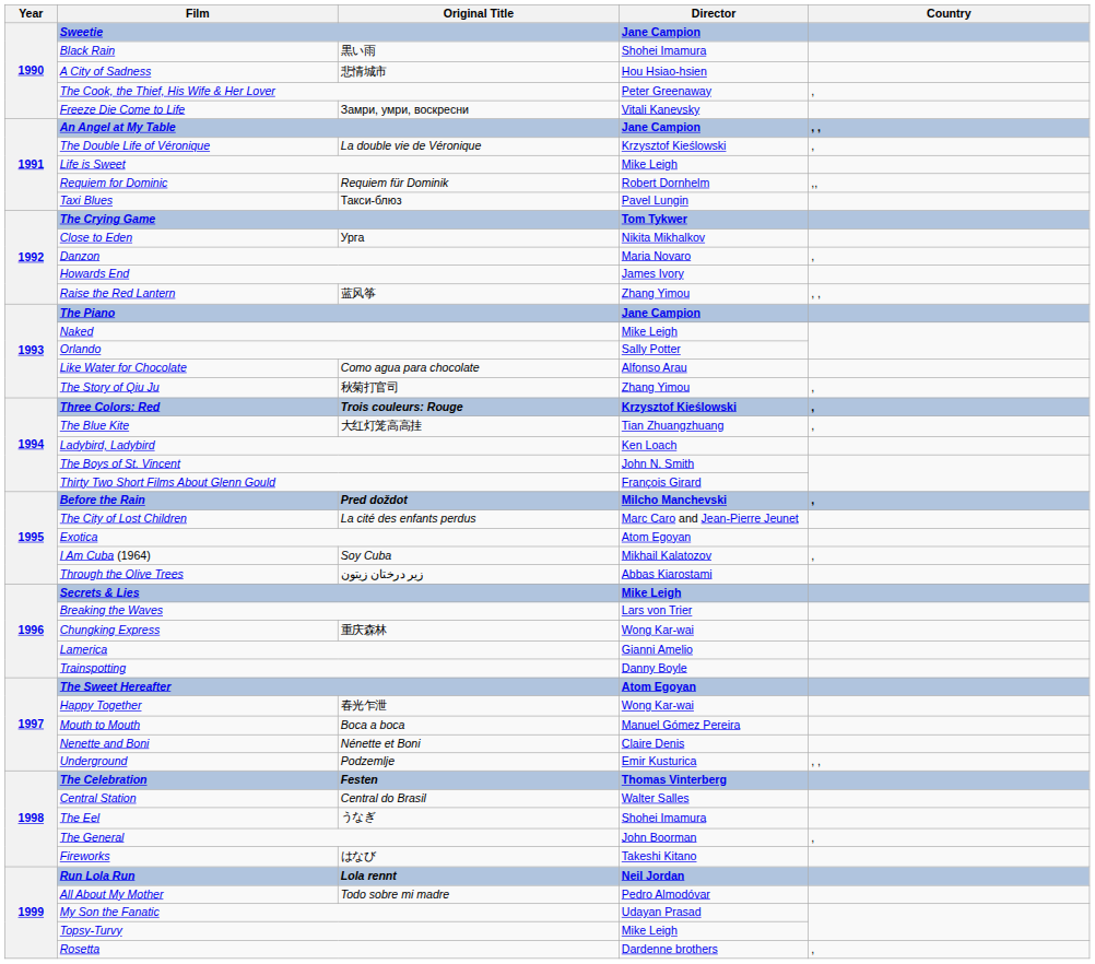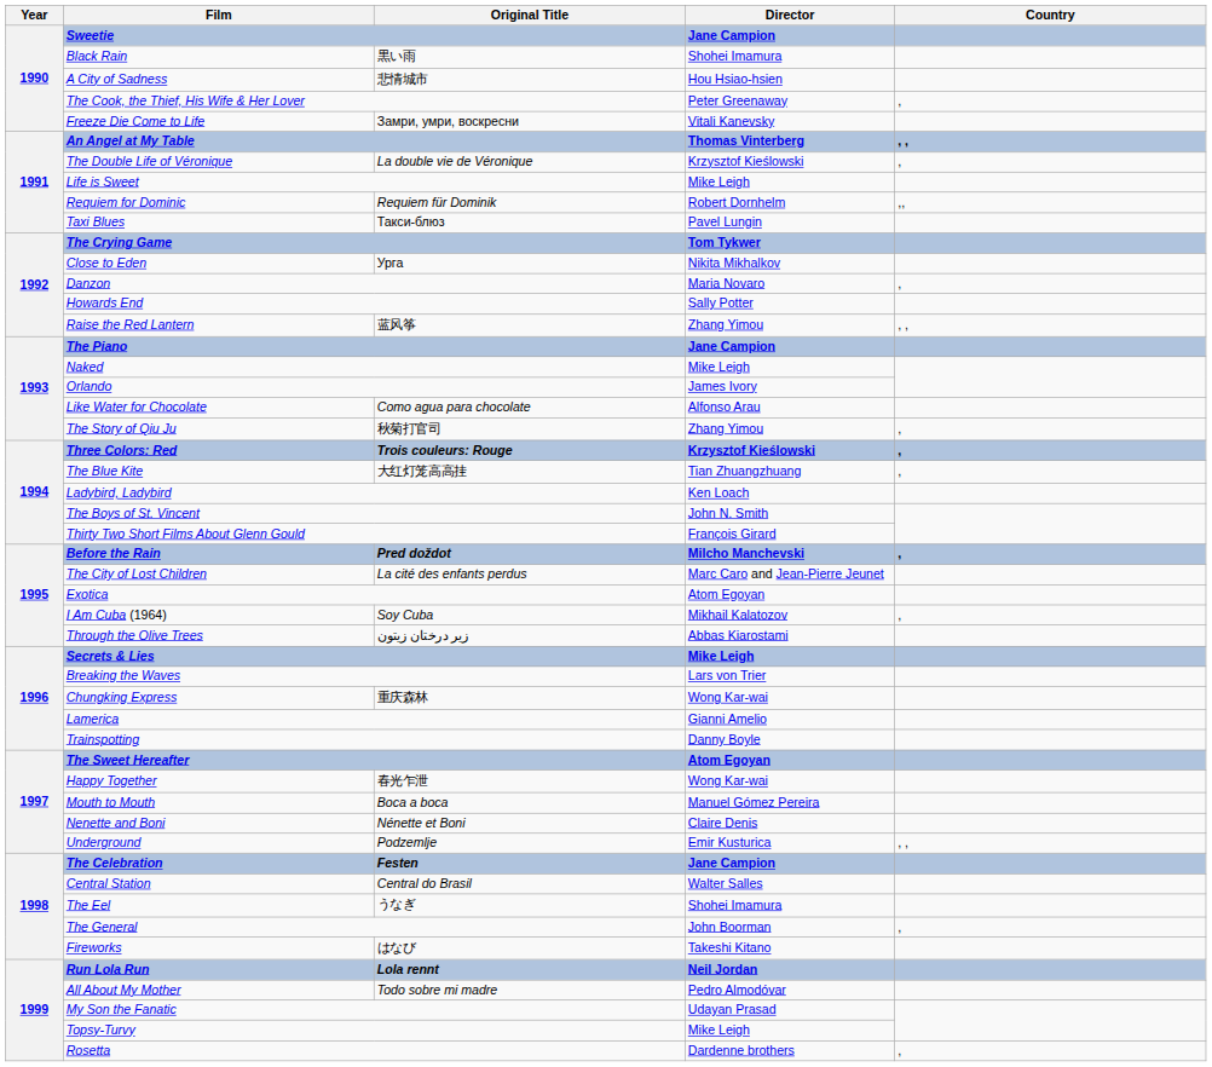 <table class="wikitable" width="95%" cellpadding="5">
 <tr>
 <th width="50">Year</th>
 <th width="300">Film</th>
 <th width="300">Original Title</th>
 <th width="200">Director</th>
 <th width="300">Country</th>
 </tr>
 <tr>
 <th rowspan="5" style="text-align:center;"><a href='#'>1990</a></th>
 <td colspan="2" style="background:#B0C4DE;"><strong><em><a href='#'>Sweetie</a></em></strong></td>
 <td style="background:#B0C4DE;"><strong><a href='#'>Jane Campion</a></strong></td>
 <td style="background:#B0C4DE;"><strong></strong></td>
 </tr>
 <tr>
 <td><em><a href='#'>Black Rain</a></em></td>
 <td>黒い雨</td>
 <td><a href='#'>Shohei Imamura</a></td>
 <td></td>
 </tr>
 <tr>
 <td><em><a href='#'>A City of Sadness</a></em></td>
 <td>悲情城市</td>
 <td><a href='#'>Hou Hsiao-hsien</a></td>
 <td></td>
 </tr>
 <tr>
 <td colspan="2"><em><a href='#'>The Cook, the Thief, His Wife & Her Lover</a></em></td>
 <td><a href='#'>Peter Greenaway</a></td>
 <td>, </td>
 </tr>
 <tr>
 <td><em><a href='#'>Freeze Die Come to Life</a></em></td>
 <td>Замри, умри, воскресни</td>
 <td><a href='#'>Vitali Kanevsky</a></td>
 <td></td>
 </tr>
 <tr>
 <th rowspan="5" style="text-align:center;"><a href='#'>1991</a></th>
 <td colspan="2" style="background:#B0C4DE;"><strong><em><a href='#'>An Angel at My Table</a></em></strong></td>
-<td style="background:#B0C4DE;"><strong><a href='#'>Jane Campion</a></strong></td>
+<td style="background:#B0C4DE;"><strong><a href='#'>Thomas Vinterberg</a></strong></td>
 <td style="background:#B0C4DE;"><strong>, , </strong></td>
 </tr>
 <tr>
 <td><em><a href='#'>The Double Life of Véronique</a></em></td>
 <td><em>La double vie de Véronique</em></td>
 <td><a href='#'>Krzysztof Kieślowski</a></td>
 <td>, </td>
 </tr>
 <tr>
 <td colspan="2"><em><a href='#'>Life is Sweet</a></em></td>
 <td><a href='#'>Mike Leigh</a></td>
 <td></td>
 </tr>
 <tr>
 <td><em><a href='#'>Requiem for Dominic</a></em></td>
 <td><em>Requiem für Dominik</em></td>
 <td><a href='#'>Robert Dornhelm</a></td>
 <td>,, </td>
 </tr>
 <tr>
 <td><em><a href='#'>Taxi Blues</a></em></td>
 <td>Такси-блюз</td>
 <td><a href='#'>Pavel Lungin</a></td>
 <td></td>
 </tr>
 <tr>
 <th rowspan="5" style="text-align:center;"><a href='#'>1992</a></th>
 <td colspan="2" style="background:#B0C4DE;"><strong><em><a href='#'>The Crying Game</a></em></strong></td>
 <td style="background:#B0C4DE;"><strong><a href='#'>Tom Tykwer</a></strong></td>
 <td style="background:#B0C4DE;"><strong></strong></td>
 </tr>
 <tr>
 <td><em><a href='#'>Close to Eden</a></em></td>
 <td>Урга</td>
 <td><a href='#'>Nikita Mikhalkov</a></td>
 <td></td>
 </tr>
 <tr>
 <td colspan="2"><em><a href='#'>Danzon</a></em></td>
 <td><a href='#'>Maria Novaro</a></td>
 <td>, </td>
 </tr>
 <tr>
 <td colspan="2"><em><a href='#'>Howards End</a></em></td>
-<td><a href='#'>James Ivory</a></td>
+<td><a href='#'>Sally Potter</a></td>
 <td></td>
 </tr>
 <tr>
 <td><em><a href='#'>Raise the Red Lantern</a></em></td>
 <td>蓝风筝</td>
 <td><a href='#'>Zhang Yimou</a></td>
 <td>, , </td>
 </tr>
 <tr>
 <th rowspan="5" style="text-align:center;"><a href='#'>1993</a></th>
 <td colspan="2" style="background:#B0C4DE;"><strong><em><a href='#'>The Piano</a></em></strong></td>
 <td style="background:#B0C4DE;"><strong><a href='#'>Jane Campion</a></strong></td>
 <td style="background:#B0C4DE;"><strong></strong></td>
 </tr>
 <tr>
 <td colspan="2"><em><a href='#'>Naked</a></em></td>
 <td><a href='#'>Mike Leigh</a></td>
 <td rowspan="2"></td>
 </tr>
 <tr>
 <td colspan="2"><em><a href='#'>Orlando</a></em></td>
-<td><a href='#'>Sally Potter</a></td>
+<td><a href='#'>James Ivory</a></td>
 </tr>
 <tr>
 <td><em><a href='#'>Like Water for Chocolate</a></em></td>
 <td><em>Como agua para chocolate</em></td>
 <td><a href='#'>Alfonso Arau</a></td>
 <td></td>
 </tr>
 <tr>
 <td><em><a href='#'>The Story of Qiu Ju</a></em></td>
 <td>秋菊打官司</td>
 <td><a href='#'>Zhang Yimou</a></td>
 <td>, </td>
 </tr>
 <tr>
 <th rowspan="5" style="text-align:center;"><a href='#'>1994</a></th>
 <td style="background:#B0C4DE;"><strong><em><a href='#'>Three Colors: Red</a></em></strong></td>
 <td style="background:#B0C4DE;"><strong><em>Trois couleurs: Rouge</em></strong></td>
 <td style="background:#B0C4DE;"><strong><a href='#'>Krzysztof Kieślowski</a></strong></td>
 <td style="background:#B0C4DE;"><strong>, </strong></td>
 </tr>
 <tr>
 <td><em><a href='#'>The Blue Kite</a></em></td>
 <td>大红灯笼高高挂</td>
 <td><a href='#'>Tian Zhuangzhuang</a></td>
 <td>, </td>
 </tr>
 <tr>
 <td colspan="2"><em><a href='#'>Ladybird, Ladybird</a></em></td>
 <td><a href='#'>Ken Loach</a></td>
 <td></td>
 </tr>
 <tr>
 <td colspan="2"><em><a href='#'>The Boys of St. Vincent</a></em></td>
 <td><a href='#'>John N. Smith</a></td>
 <td rowspan="2"></td>
 </tr>
 <tr>
 <td colspan="2"><em><a href='#'>Thirty Two Short Films About Glenn Gould</a></em></td>
 <td><a href='#'>François Girard</a></td>
 </tr>
 <tr>
 <th rowspan="5" style="text-align:center;"><a href='#'>1995</a></th>
 <td style="background:#B0C4DE;"><strong><em><a href='#'>Before the Rain</a></em></strong></td>
 <td style="background:#B0C4DE;"><strong><em>Pred doždot</em></strong></td>
 <td style="background:#B0C4DE;"><strong><a href='#'>Milcho Manchevski</a></strong></td>
 <td style="background:#B0C4DE;"><strong>, </strong></td>
 </tr>
 <tr>
 <td><em><a href='#'>The City of Lost Children</a></em></td>
 <td><em>La cité des enfants perdus</em></td>
 <td><a href='#'>Marc Caro</a> and <a href='#'>Jean-Pierre Jeunet</a></td>
 <td></td>
 </tr>
 <tr>
 <td colspan="2"><em><a href='#'>Exotica</a></em></td>
 <td><a href='#'>Atom Egoyan</a></td>
 <td></td>
 </tr>
 <tr>
 <td><em><a href='#'>I Am Cuba</a></em> (1964)</td>
 <td><em>Soy Cuba</em></td>
 <td><a href='#'>Mikhail Kalatozov</a></td>
 <td>, </td>
 </tr>
 <tr>
 <td><em><a href='#'>Through the Olive Trees</a></em></td>
 <td>زیر درختان زیتون</td>
 <td><a href='#'>Abbas Kiarostami</a></td>
 <td></td>
 </tr>
 <tr>
 <th rowspan="5" style="text-align:center;"><a href='#'>1996</a></th>
 <td colspan="2" style="background:#B0C4DE;"><strong><em><a href='#'>Secrets & Lies</a></em></strong></td>
 <td style="background:#B0C4DE;"><strong><a href='#'>Mike Leigh</a></strong></td>
 <td style="background:#B0C4DE;"><strong></strong></td>
 </tr>
 <tr>
 <td colspan="2"><em><a href='#'>Breaking the Waves</a></em></td>
 <td><a href='#'>Lars von Trier</a></td>
 <td></td>
 </tr>
 <tr>
 <td><em><a href='#'>Chungking Express</a></em></td>
 <td>重庆森林</td>
 <td><a href='#'>Wong Kar-wai</a></td>
 <td></td>
 </tr>
 <tr>
 <td colspan="2"><em><a href='#'>Lamerica</a></em></td>
 <td><a href='#'>Gianni Amelio</a></td>
 <td></td>
 </tr>
 <tr>
 <td colspan="2"><em><a href='#'>Trainspotting</a></em></td>
 <td><a href='#'>Danny Boyle</a></td>
 <td></td>
 </tr>
 <tr>
 <th rowspan="5" style="text-align:center;"><a href='#'>1997</a></th>
 <td colspan="2" style="background:#B0C4DE;"><strong><em><a href='#'>The Sweet Hereafter</a></em></strong></td>
 <td style="background:#B0C4DE;"><strong><a href='#'>Atom Egoyan</a></strong></td>
 <td style="background:#B0C4DE;"><strong></strong></td>
 </tr>
 <tr>
 <td><em><a href='#'>Happy Together</a></em></td>
 <td>春光乍泄</td>
 <td><a href='#'>Wong Kar-wai</a></td>
 <td></td>
 </tr>
 <tr>
 <td><em><a href='#'>Mouth to Mouth</a></em></td>
 <td><em>Boca a boca</em></td>
 <td><a href='#'>Manuel Gómez Pereira</a></td>
 <td></td>
 </tr>
 <tr>
 <td><em><a href='#'>Nenette and Boni</a></em></td>
 <td><em>Nénette et Boni</em></td>
 <td><a href='#'>Claire Denis</a></td>
 <td></td>
 </tr>
 <tr>
 <td><em><a href='#'>Underground</a></em></td>
 <td><em>Podzemlje</em></td>
 <td><a href='#'>Emir Kusturica</a></td>
 <td>, , </td>
 </tr>
 <tr>
 <th rowspan="5" style="text-align:center;"><a href='#'>1998</a></th>
 <td style="background:#B0C4DE;"><strong><em><a href='#'>The Celebration</a></em></strong></td>
 <td style="background:#B0C4DE;"><strong><em>Festen</em></strong></td>
-<td style="background:#B0C4DE;"><strong><a href='#'>Thomas Vinterberg</a></strong></td>
+<td style="background:#B0C4DE;"><strong><a href='#'>Jane Campion</a></strong></td>
 <td style="background:#B0C4DE;"><strong></strong></td>
 </tr>
 <tr>
 <td><em><a href='#'>Central Station</a></em></td>
 <td><em>Central do Brasil</em></td>
 <td><a href='#'>Walter Salles</a></td>
 <td></td>
 </tr>
 <tr>
 <td><em><a href='#'>The Eel</a></em></td>
 <td>うなぎ</td>
 <td><a href='#'>Shohei Imamura</a></td>
 <td></td>
 </tr>
 <tr>
 <td colspan="2"><em><a href='#'>The General</a></em></td>
 <td><a href='#'>John Boorman</a></td>
 <td>, </td>
 </tr>
 <tr>
 <td><em><a href='#'>Fireworks</a></em></td>
 <td>はなび</td>
 <td><a href='#'>Takeshi Kitano</a></td>
 <td></td>
 </tr>
 <tr>
 <th rowspan="5" style="text-align:center;"><a href='#'>1999</a></th>
 <td style="background:#B0C4DE;"><strong><em><a href='#'>Run Lola Run</a></em></strong></td>
 <td style="background:#B0C4DE;"><strong><em>Lola rennt</em></strong></td>
 <td style="background:#B0C4DE;"><strong><a href='#'>Neil Jordan</a></strong></td>
 <td style="background:#B0C4DE;"><strong></strong></td>
 </tr>
 <tr>
 <td><em><a href='#'>All About My Mother</a></em></td>
 <td><em>Todo sobre mi madre</em></td>
 <td><a href='#'>Pedro Almodóvar</a></td>
 <td></td>
 </tr>
 <tr>
 <td colspan="2"><em><a href='#'>My Son the Fanatic</a></em></td>
 <td><a href='#'>Udayan Prasad</a></td>
 <td rowspan="2"></td>
 </tr>
 <tr>
 <td colspan="2"><em><a href='#'>Topsy-Turvy</a></em></td>
 <td><a href='#'>Mike Leigh</a></td>
 </tr>
 <tr>
 <td colspan="2"><em><a href='#'>Rosetta</a></em></td>
 <td><a href='#'>Dardenne brothers</a></td>
 <td>, </td>
 </tr>
 </table>
